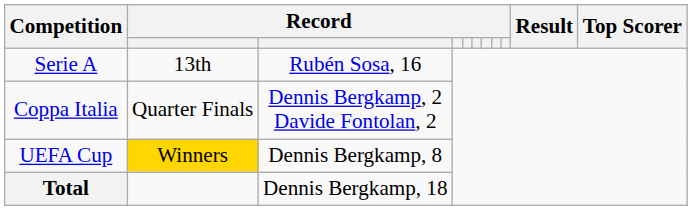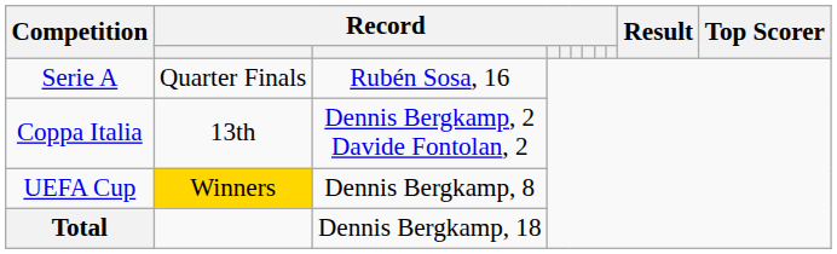 <table class="wikitable" style="text-align: center">
 <tr>
 <th rowspan=2>Competition</th>
 <th colspan=8>Record</th>
 <th rowspan=2>Result</th>
 <th rowspan=2>Top Scorer</th>
 </tr>
 <tr>
 <th></th>
 <th></th>
 <th></th>
 <th></th>
 <th></th>
 <th></th>
 <th></th>
 <th></th>
 </tr>
 <tr>
 <td><a href='#'>Serie A</a><br></td>
-<td>13th</td>
+<td>Quarter Finals</td>
 <td> <a href='#'>Rubén Sosa</a>, 16</td>
 </tr>
 <tr>
 <td><a href='#'>Coppa Italia</a><br></td>
-<td>Quarter Finals</td>
+<td>13th</td>
 <td> <a href='#'>Dennis Bergkamp</a>, 2<br> <a href='#'>Davide Fontolan</a>, 2</td>
 </tr>
 <tr>
 <td><a href='#'>UEFA Cup</a><br></td>
 <td style="background:gold;">Winners</td>
 <td> Dennis Bergkamp, 8</td>
 </tr>
 <tr>
 <th>Total<br></th>
 <td></td>
 <td> Dennis Bergkamp, 18</td>
 </tr>
 </table>
